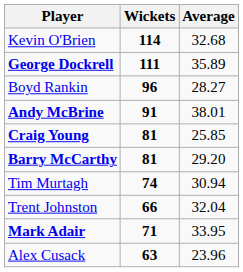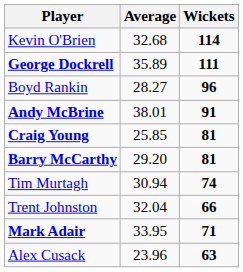 <table class="wikitable sortable" style="text-align: center;">
 <tr>
 <th class="unsortable">Player</th>
+<th>Average</th>
 <th>Wickets</th>
-<th>Average</th>
 </tr>
 <tr>
 <td align="left"><a href='#'>Kevin O'Brien</a></td>
+<td>32.68</td>
 <td><strong>114</strong></td>
-<td>32.68</td>
 </tr>
 <tr>
 <td align="left"><strong><a href='#'>George Dockrell</a></strong></td>
+<td>35.89</td>
 <td><strong>111</strong></td>
-<td>35.89</td>
 </tr>
 <tr>
 <td align="left"><a href='#'>Boyd Rankin</a></td>
+<td>28.27</td>
 <td><strong>96</strong></td>
-<td>28.27</td>
 </tr>
 <tr>
 <td align="left"><strong><a href='#'>Andy McBrine</a></strong></td>
+<td>38.01</td>
 <td><strong>91</strong></td>
-<td>38.01</td>
 </tr>
 <tr>
 <td align="left"><strong><a href='#'>Craig Young</a></strong></td>
+<td>25.85</td>
 <td><strong>81</strong></td>
-<td>25.85</td>
 </tr>
 <tr>
 <td align="left"><strong><a href='#'>Barry McCarthy</a></strong></td>
+<td>29.20</td>
 <td><strong>81</strong></td>
-<td>29.20</td>
 </tr>
 <tr>
 <td align="left"><a href='#'>Tim Murtagh</a></td>
+<td>30.94</td>
 <td><strong>74</strong></td>
-<td>30.94</td>
 </tr>
 <tr>
 <td align="left"><a href='#'>Trent Johnston</a></td>
+<td>32.04</td>
 <td><strong>66</strong></td>
-<td>32.04</td>
 </tr>
 <tr>
 <td align="left"><strong><a href='#'>Mark Adair</a></strong></td>
+<td>33.95</td>
 <td><strong>71</strong></td>
-<td>33.95</td>
 </tr>
 <tr>
 <td align="left"><a href='#'>Alex Cusack</a></td>
+<td>23.96</td>
 <td><strong>63</strong></td>
-<td>23.96</td>
 </tr>
 </table>
